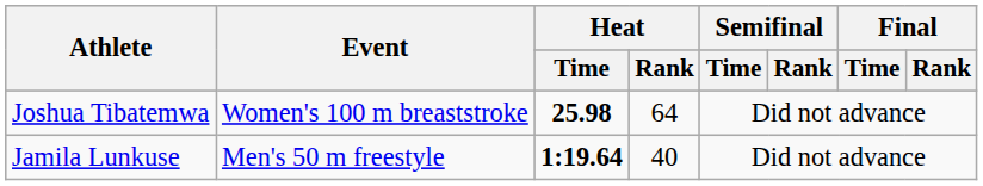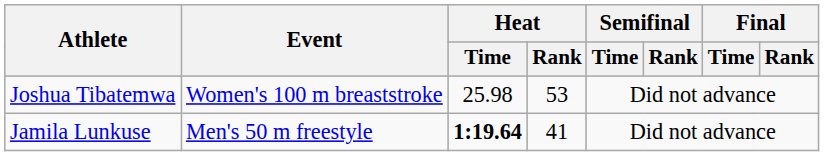 <table class=wikitable style="font-size:90%">
 <tr>
 <th rowspan="2">Athlete</th>
 <th rowspan="2">Event</th>
 <th colspan="2">Heat</th>
 <th colspan="2">Semifinal</th>
 <th colspan="2">Final</th>
 </tr>
 <tr style="font-size:95%">
 <th>Time</th>
 <th>Rank</th>
 <th>Time</th>
 <th>Rank</th>
 <th>Time</th>
 <th>Rank</th>
 </tr>
 <tr align=center>
 <td align=left><a href='#'>Joshua Tibatemwa</a></td>
 <td align=left><a href='#'>Women's 100 m breaststroke</a></td>
-<td><strong>25.98</strong></td>
-<td>64</td>
+<td>25.98</td>
+<td>53</td>
 <td colspan=4>Did not advance</td>
 </tr>
 <tr align=center>
 <td align=left><a href='#'>Jamila Lunkuse</a></td>
 <td align=left><a href='#'>Men's 50 m freestyle</a></td>
 <td><strong>1:19.64</strong></td>
-<td>40</td>
+<td>41</td>
 <td colspan=4>Did not advance</td>
 </tr>
 </table>
